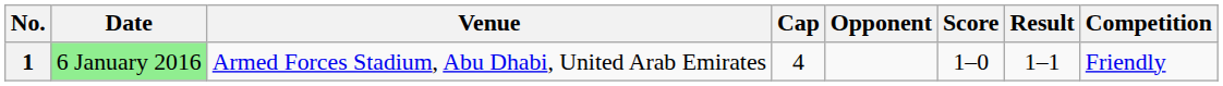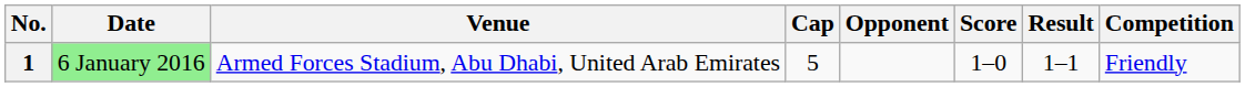 <table class="wikitable sortable plainrowheaders">
 <tr>
 <th scope=col>No.</th>
 <th scope=col data-sort-type=date>Date</th>
 <th scope=col>Venue</th>
 <th scope=col>Cap</th>
 <th scope=col>Opponent</th>
 <th scope=col>Score</th>
 <th scope=col>Result</th>
 <th scope=col>Competition</th>
 </tr>
 <tr>
 <th scope=row>1</th>
 <td style="background: lightgreen;">6 January 2016</td>
 <td><a href='#'>Armed Forces Stadium</a>, <a href='#'>Abu Dhabi</a>, United Arab Emirates</td>
-<td align=center>4</td>
+<td align=center>5</td>
 <td></td>
 <td align=center>1–0</td>
 <td align=center>1–1</td>
 <td><a href='#'>Friendly</a></td>
 </tr>
 </table>
